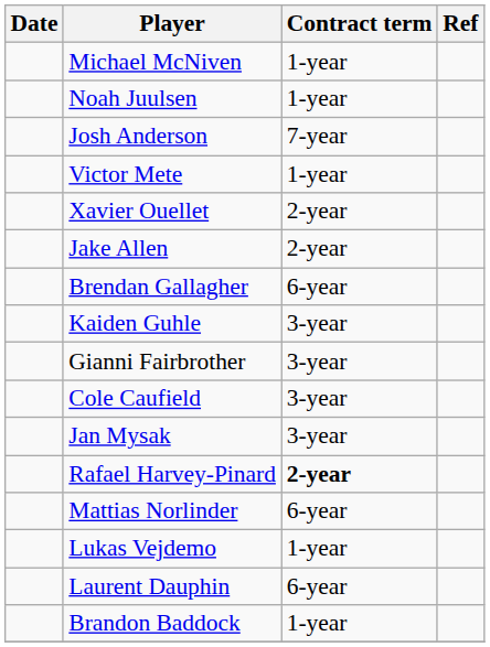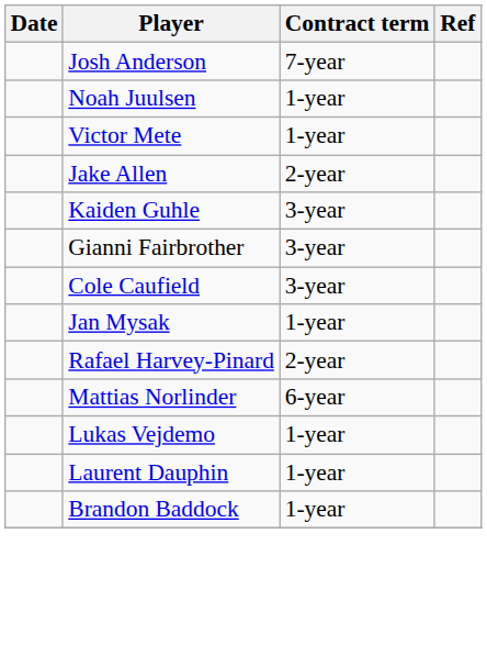 <table class="wikitable">
 <tr>
 <th>Date</th>
 <th>Player</th>
 <th>Contract term</th>
 <th>Ref</th>
 </tr>
 <tr>
 <td></td>
-<td><a href='#'>Michael McNiven</a></td>
-<td>1-year</td>
+<td><a href='#'>Josh Anderson</a></td>
+<td>7-year</td>
 <td></td>
 </tr>
 <tr>
 <td></td>
 <td><a href='#'>Noah Juulsen</a></td>
 <td>1-year</td>
 <td></td>
 </tr>
 <tr>
 <td></td>
-<td><a href='#'>Josh Anderson</a></td>
-<td>7-year</td>
-<td></td>
-</tr>
-<tr>
-<td></td>
 <td><a href='#'>Victor Mete</a></td>
 <td>1-year</td>
 <td></td>
 </tr>
 <tr>
 <td></td>
-<td><a href='#'>Xavier Ouellet</a></td>
-<td>2-year</td>
-<td></td>
-</tr>
-<tr>
-<td></td>
 <td><a href='#'>Jake Allen</a></td>
 <td>2-year</td>
-<td></td>
-</tr>
-<tr>
-<td></td>
-<td><a href='#'>Brendan Gallagher</a></td>
-<td>6-year</td>
 <td></td>
 </tr>
 <tr>
 <td></td>
 <td><a href='#'>Kaiden Guhle</a></td>
 <td>3-year</td>
 <td></td>
 </tr>
 <tr>
 <td></td>
 <td>Gianni Fairbrother</td>
 <td>3-year</td>
 <td></td>
 </tr>
 <tr>
 <td></td>
 <td><a href='#'>Cole Caufield</a></td>
 <td>3-year</td>
 <td></td>
 </tr>
 <tr>
 <td></td>
 <td><a href='#'>Jan Mysak</a></td>
-<td>3-year</td>
+<td>1-year</td>
 <td></td>
 </tr>
 <tr>
 <td></td>
 <td><a href='#'>Rafael Harvey-Pinard</a></td>
-<td><strong>2-year</strong></td>
+<td>2-year</td>
 <td></td>
 </tr>
 <tr>
 <td></td>
 <td><a href='#'>Mattias Norlinder</a></td>
 <td>6-year</td>
 <td></td>
 </tr>
 <tr>
 <td></td>
 <td><a href='#'>Lukas Vejdemo</a></td>
 <td>1-year</td>
 <td></td>
 </tr>
 <tr>
 <td></td>
 <td><a href='#'>Laurent Dauphin</a></td>
-<td>6-year</td>
+<td>1-year</td>
 <td></td>
 </tr>
 <tr>
 <td></td>
 <td><a href='#'>Brandon Baddock</a></td>
 <td>1-year</td>
 <td></td>
 </tr>
 <tr>
 </tr>
 </table>
